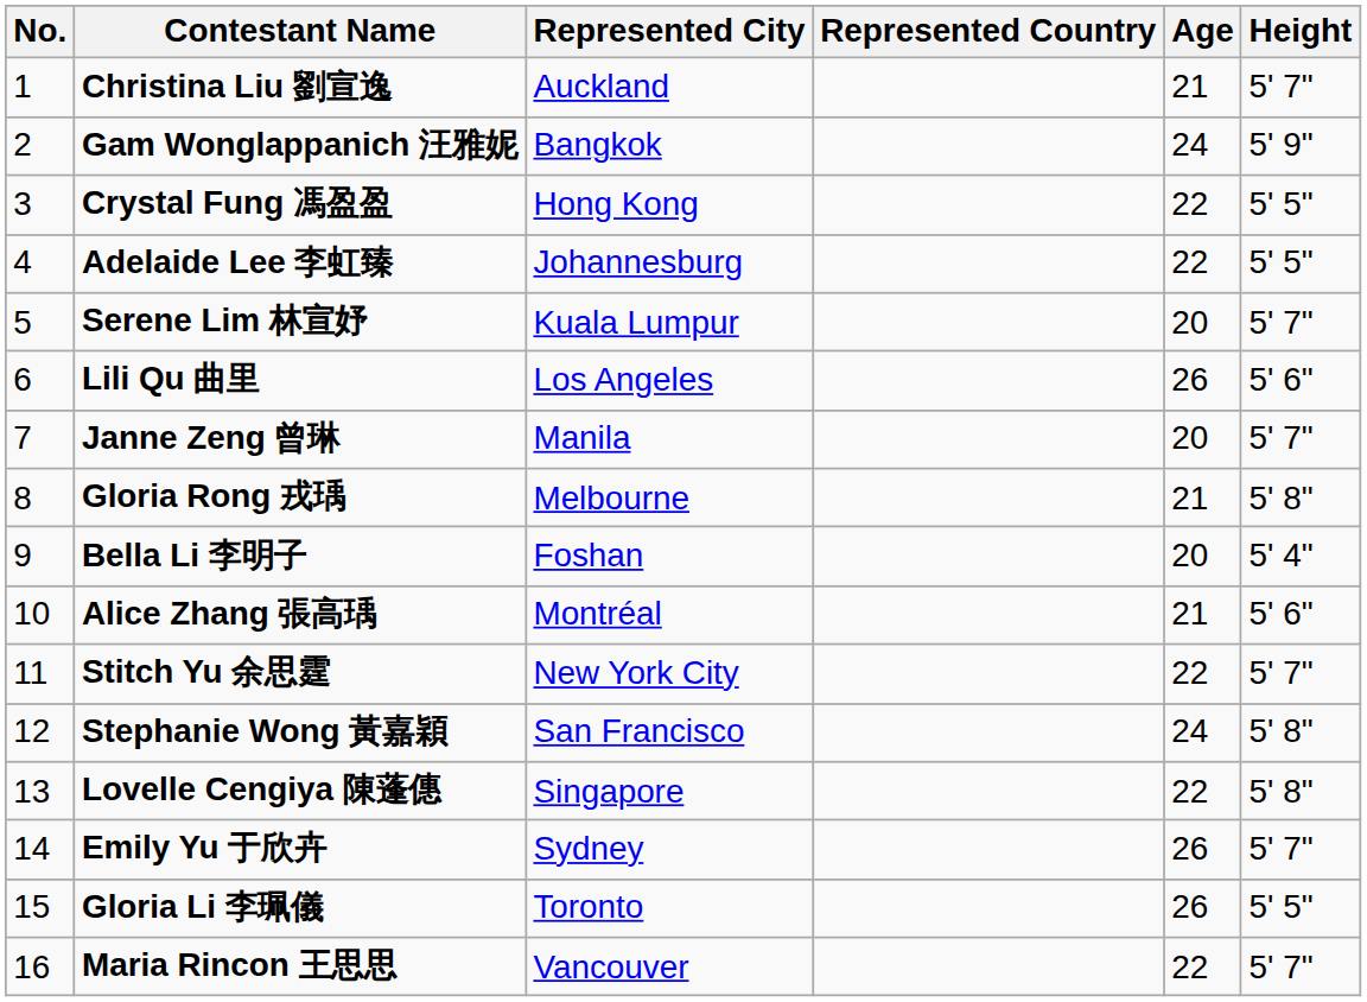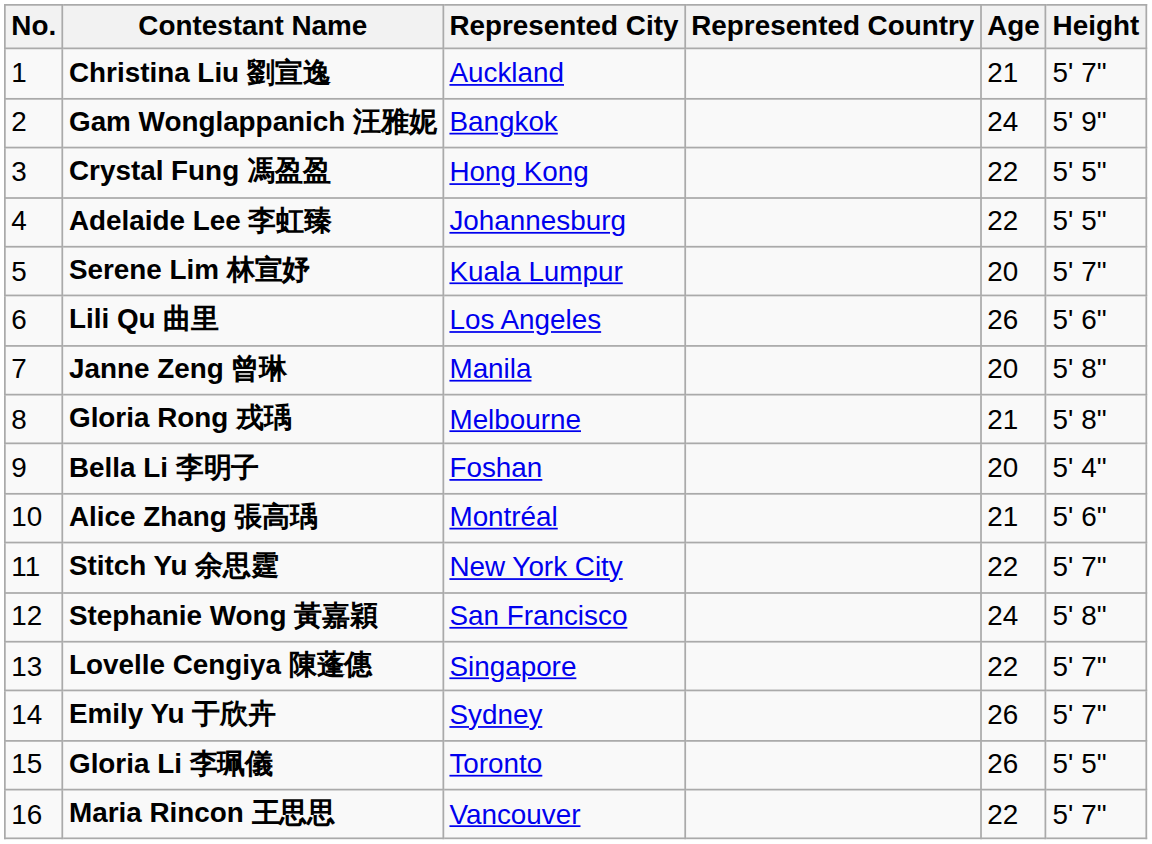 <table class="sortable wikitable">
 <tr>
 <th>No.</th>
 <th>Contestant Name</th>
 <th>Represented City</th>
 <th>Represented Country</th>
 <th>Age</th>
 <th>Height</th>
 </tr>
 <tr>
 <td>1</td>
 <td><strong>Christina Liu 劉宣逸</strong></td>
 <td><a href='#'>Auckland</a></td>
 <td></td>
 <td>21</td>
 <td>5' 7"</td>
 </tr>
 <tr>
 <td>2</td>
 <td><strong>Gam Wonglappanich 汪雅妮</strong></td>
 <td><a href='#'>Bangkok</a></td>
 <td></td>
 <td>24</td>
 <td>5' 9"</td>
 </tr>
 <tr>
 <td>3</td>
 <td><strong>Crystal Fung 馮盈盈</strong></td>
 <td><a href='#'>Hong Kong</a></td>
 <td></td>
 <td>22</td>
 <td>5' 5"</td>
 </tr>
 <tr>
 <td>4</td>
 <td><strong>Adelaide Lee 李虹臻</strong></td>
 <td><a href='#'>Johannesburg</a></td>
 <td></td>
 <td>22</td>
 <td>5' 5"</td>
 </tr>
 <tr>
 <td>5</td>
 <td><strong>Serene Lim 林宣妤</strong></td>
 <td><a href='#'>Kuala Lumpur</a></td>
 <td></td>
 <td>20</td>
 <td>5' 7"</td>
 </tr>
 <tr>
 <td>6</td>
 <td><strong>Lili Qu 曲里</strong></td>
 <td><a href='#'>Los Angeles</a></td>
 <td></td>
 <td>26</td>
 <td>5' 6"</td>
 </tr>
 <tr>
 <td>7</td>
 <td><strong>Janne Zeng 曾琳</strong></td>
 <td><a href='#'>Manila</a></td>
 <td></td>
 <td>20</td>
-<td>5' 7"</td>
+<td>5' 8"</td>
 </tr>
 <tr>
 <td>8</td>
 <td><strong>Gloria Rong 戎瑀</strong></td>
 <td><a href='#'>Melbourne</a></td>
 <td></td>
 <td>21</td>
 <td>5' 8"</td>
 </tr>
 <tr>
 <td>9</td>
 <td><strong>Bella Li 李明子</strong></td>
 <td><a href='#'>Foshan</a></td>
 <td></td>
 <td>20</td>
 <td>5' 4"</td>
 </tr>
 <tr>
 <td>10</td>
 <td><strong>Alice Zhang 張高瑀</strong></td>
 <td><a href='#'>Montréal</a></td>
 <td></td>
 <td>21</td>
 <td>5' 6"</td>
 </tr>
 <tr>
 <td>11</td>
 <td><strong>Stitch Yu 余思霆</strong></td>
 <td><a href='#'>New York City</a></td>
 <td></td>
 <td>22</td>
 <td>5' 7"</td>
 </tr>
 <tr>
 <td>12</td>
 <td><strong>Stephanie Wong 黃嘉穎</strong></td>
 <td><a href='#'>San Francisco</a></td>
 <td></td>
 <td>24</td>
 <td>5' 8"</td>
 </tr>
 <tr>
 <td>13</td>
 <td><strong>Lovelle Cengiya 陳蓬僡</strong></td>
 <td><a href='#'>Singapore</a></td>
 <td></td>
 <td>22</td>
-<td>5' 8"</td>
+<td>5' 7"</td>
 </tr>
 <tr>
 <td>14</td>
 <td><strong>Emily Yu 于欣卉</strong></td>
 <td><a href='#'>Sydney</a></td>
 <td></td>
 <td>26</td>
 <td>5' 7"</td>
 </tr>
 <tr>
 <td>15</td>
 <td><strong>Gloria Li 李珮儀</strong></td>
 <td><a href='#'>Toronto</a></td>
 <td></td>
 <td>26</td>
 <td>5' 5"</td>
 </tr>
 <tr>
 <td>16</td>
 <td><strong>Maria Rincon 王思思</strong></td>
 <td><a href='#'>Vancouver</a></td>
 <td></td>
 <td>22</td>
 <td>5' 7"</td>
 </tr>
 </table>
